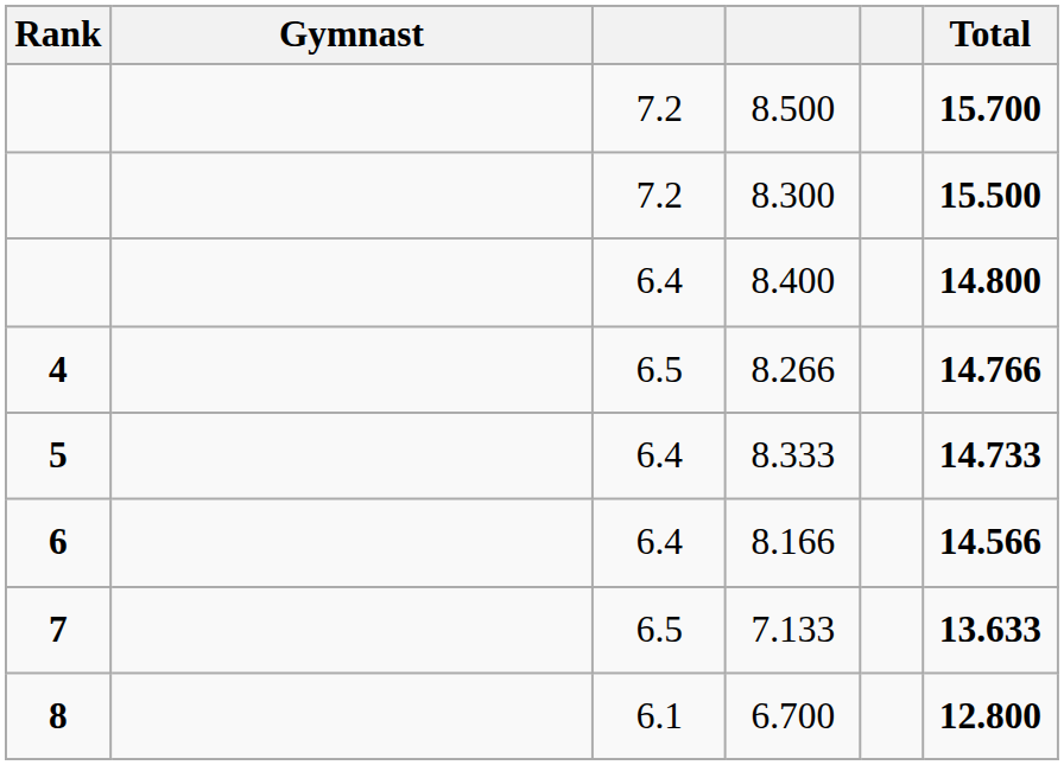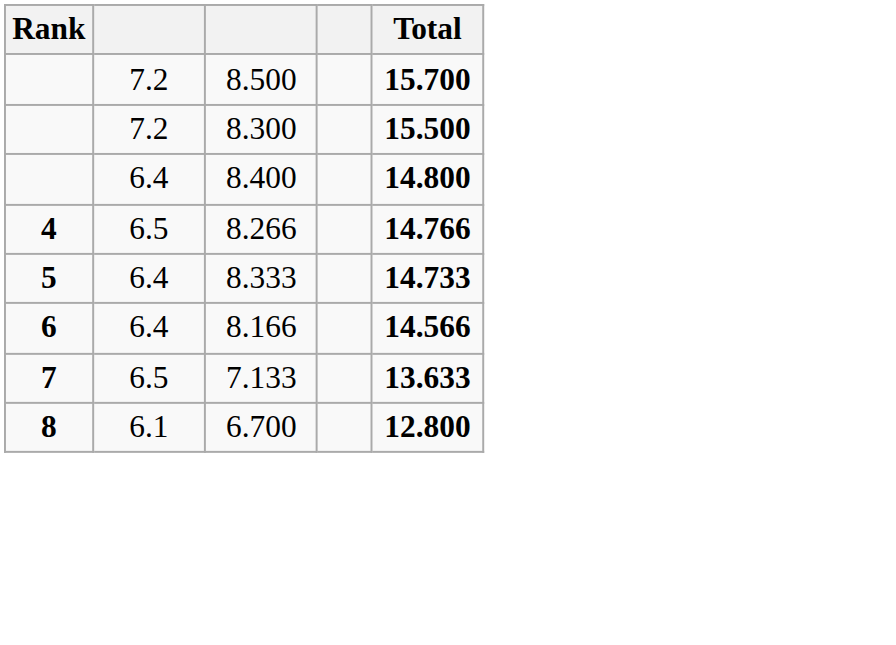 <table style="text-align:center;" class="wikitable sortable">
 <tr>
 <th scope="col" style="width:15px;">Rank</th>
-<th scope="col" style="width:200px;">Gymnast</th>
 <th scope="col" style="width:50px;"><small></small></th>
 <th scope="col" style="width:50px;"><small></small></th>
 <th scope="col" style="width:20px;"><small></small></th>
 <th scope="col" style="width:50px;">Total</th>
 </tr>
 <tr>
 <td scope="row" style="text-align:center"><strong></strong></td>
-<td style="height:30px; text-align:left;"></td>
 <td>7.2</td>
 <td>8.500</td>
 <td></td>
 <td><strong>15.700</strong></td>
 </tr>
 <tr>
 <td scope="row" style="text-align:center"><strong></strong></td>
-<td style="height:30px; text-align:left;"></td>
 <td>7.2</td>
 <td>8.300</td>
 <td></td>
 <td><strong>15.500</strong></td>
 </tr>
 <tr>
 <td scope="row" style="text-align:center"><strong></strong></td>
-<td style="height:30px; text-align:left;"></td>
 <td>6.4</td>
 <td>8.400</td>
 <td></td>
 <td><strong>14.800</strong></td>
 </tr>
 <tr>
 <td scope="row" style="text-align:center"><strong>4</strong></td>
-<td style="height:30px; text-align:left;"></td>
 <td>6.5</td>
 <td>8.266</td>
 <td></td>
 <td><strong>14.766</strong></td>
 </tr>
 <tr>
 <td scope="row" style="text-align:center"><strong>5</strong></td>
-<td style="height:30px; text-align:left;"></td>
 <td>6.4</td>
 <td>8.333</td>
 <td></td>
 <td><strong>14.733</strong></td>
 </tr>
 <tr>
 <td scope="row" style="text-align:center"><strong>6</strong></td>
-<td style="height:30px; text-align:left;"></td>
 <td>6.4</td>
 <td>8.166</td>
 <td></td>
 <td><strong>14.566</strong></td>
 </tr>
 <tr>
 <td scope="row" style="text-align:center"><strong>7</strong></td>
-<td style="height:30px; text-align:left;"></td>
 <td>6.5</td>
 <td>7.133</td>
 <td></td>
 <td><strong>13.633</strong></td>
 </tr>
 <tr>
 <td scope="row" style="text-align:center"><strong>8</strong></td>
-<td style="height:30px; text-align:left;"></td>
 <td>6.1</td>
 <td>6.700</td>
 <td></td>
 <td><strong>12.800</strong></td>
 </tr>
 </table>
